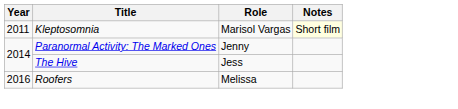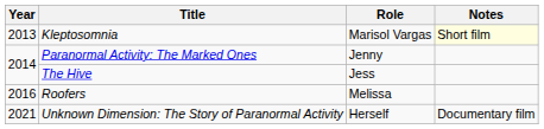 <table class=wikitable sortable>
 <tr>
 <th>Year</th>
 <th>Title</th>
 <th>Role</th>
 <th>Notes</th>
 </tr>
 <tr>
-<td>2011</td>
+<td>2013</td>
 <td><em>Kleptosomnia</em></td>
 <td>Marisol Vargas</td>
 <td style="background: lightyellow;">Short film</td>
 </tr>
 <tr>
 <td rowspan="2">2014</td>
 <td><em><a href='#'>Paranormal Activity: The Marked Ones</a></em></td>
 <td>Jenny</td>
 <td></td>
 </tr>
 <tr>
 <td><em><a href='#'>The Hive</a></em></td>
 <td>Jess</td>
 <td></td>
 </tr>
 <tr>
 <td>2016</td>
 <td><em>Roofers</em></td>
 <td>Melissa</td>
 <td></td>
 </tr>
+<tr>
+<td>2021</td>
+<td><em>Unknown Dimension: The Story of Paranormal Activity</em></td>
+<td>Herself</td>
+<td>Documentary film</td>
+</tr>
 </table>
